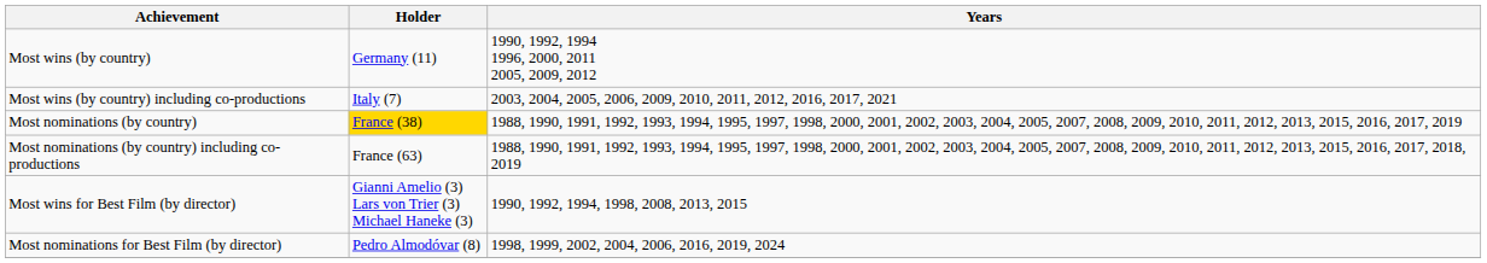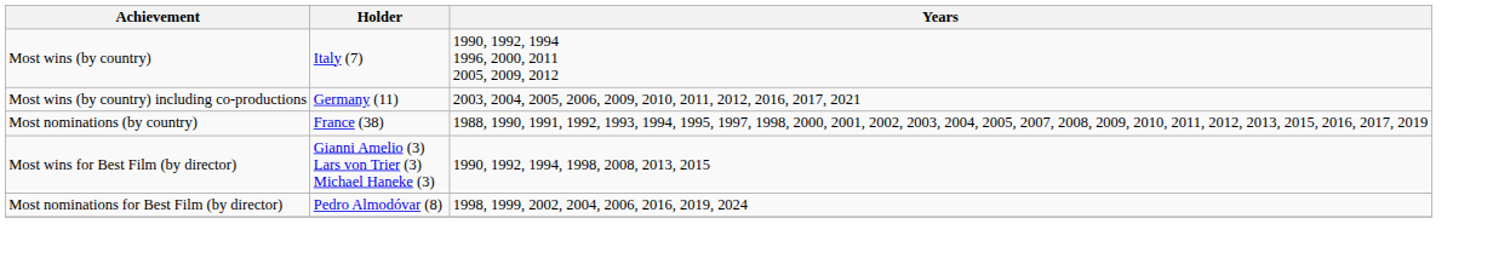 <table class="wikitable sortable">
 <tr>
 <th>Achievement</th>
 <th width="140">Holder</th>
 <th>Years</th>
 </tr>
 <tr>
 <td>Most wins (by country)</td>
-<td><a href='#'>Germany</a> (11)</td>
+<td><a href='#'>Italy</a> (7)</td>
 <td>1990, 1992, 1994 <br> 1996, 2000, 2011<br> 2005, 2009, 2012</td>
 </tr>
 <tr>
 <td>Most wins (by country) including co-productions</td>
-<td><a href='#'>Italy</a> (7)</td>
+<td><a href='#'>Germany</a> (11)</td>
 <td>2003, 2004, 2005, 2006, 2009, 2010, 2011, 2012, 2016, 2017, 2021</td>
 </tr>
 <tr>
 <td>Most nominations (by country)</td>
-<td style="background: gold;"><a href='#'>France</a> (38)</td>
+<td><a href='#'>France</a> (38)</td>
 <td>1988, 1990, 1991, 1992, 1993, 1994, 1995, 1997, 1998, 2000, 2001, 2002, 2003, 2004, 2005, 2007, 2008, 2009, 2010, 2011, 2012, 2013, 2015, 2016, 2017, 2019</td>
-</tr>
-<tr>
-<td>Most nominations (by country) including co-productions</td>
-<td>France (63)</td>
-<td>1988, 1990, 1991, 1992, 1993, 1994, 1995, 1997, 1998, 2000, 2001, 2002, 2003, 2004, 2005, 2007, 2008, 2009, 2010, 2011, 2012, 2013, 2015, 2016, 2017, 2018, 2019</td>
 </tr>
 <tr>
 <td>Most wins for Best Film (by director)</td>
 <td><a href='#'>Gianni Amelio</a> (3) <br> <a href='#'>Lars von Trier</a> (3)<br> <a href='#'>Michael Haneke</a> (3)</td>
 <td>1990, 1992, 1994, 1998, 2008, 2013, 2015</td>
 </tr>
 <tr>
 <td>Most nominations for Best Film (by director)</td>
 <td><a href='#'>Pedro Almodóvar</a> (8) <br></td>
 <td>1998, 1999, 2002, 2004, 2006, 2016, 2019, 2024 <br></td>
 </tr>
 <tr>
 </tr>
 </table>
